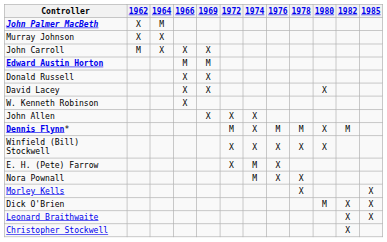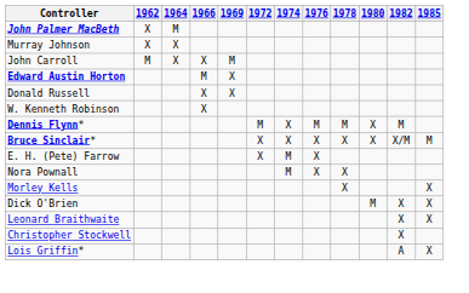 <table class="wikitable">
 <tr>
 <th>Controller</th>
 <th><a href='#'>1962</a></th>
 <th><a href='#'>1964</a></th>
 <th><a href='#'>1966</a></th>
 <th><a href='#'>1969</a></th>
 <th><a href='#'>1972</a></th>
 <th><a href='#'>1974</a></th>
 <th><a href='#'>1976</a></th>
 <th><a href='#'>1978</a></th>
 <th><a href='#'>1980</a></th>
 <th><a href='#'>1982</a></th>
 <th><a href='#'>1985</a></th>
 </tr>
 <tr align = "center">
 <td align = "left"><strong><em><a href='#'>John Palmer MacBeth </a></em></strong></td>
 <td>X</td>
 <td>M</td>
 <td></td>
 <td></td>
 <td></td>
 <td></td>
 <td></td>
 <td></td>
 <td></td>
 <td></td>
 <td></td>
 </tr>
 <tr align = "center">
 <td align = "left">Murray Johnson</td>
 <td>X</td>
 <td>X</td>
 <td></td>
 <td></td>
 <td></td>
 <td></td>
 <td></td>
 <td></td>
 <td></td>
 <td></td>
 <td></td>
 </tr>
 <tr align = "center">
 <td align = "left">John Carroll</td>
 <td>M</td>
 <td>X</td>
 <td>X</td>
-<td>X</td>
+<td>M</td>
 <td></td>
 <td></td>
 <td></td>
 <td></td>
 <td></td>
 <td></td>
 <td></td>
 </tr>
 <tr align = "center">
 <td align = "left"><strong><a href='#'>Edward Austin Horton</a></strong></td>
 <td></td>
 <td></td>
 <td>M</td>
-<td>M</td>
+<td>X</td>
 <td></td>
 <td></td>
 <td></td>
 <td></td>
 <td></td>
 <td></td>
 <td></td>
 </tr>
 <tr align = "center">
 <td align = "left">Donald Russell</td>
 <td></td>
 <td></td>
 <td>X</td>
 <td>X</td>
 <td></td>
 <td></td>
 <td></td>
 <td></td>
 <td></td>
 <td></td>
 <td></td>
 </tr>
 <tr align = "center">
-<td align = "left">David Lacey</td>
-<td></td>
-<td></td>
-<td>X</td>
-<td>X</td>
-<td></td>
-<td></td>
-<td></td>
-<td></td>
-<td>X</td>
-<td></td>
-<td></td>
-</tr>
-<tr align = "center">
 <td align = "left">W. Kenneth Robinson</td>
 <td></td>
 <td></td>
 <td>X</td>
 <td></td>
 <td></td>
 <td></td>
-<td></td>
-<td></td>
-<td></td>
-<td></td>
-<td></td>
-</tr>
-<tr align = "center">
-<td align = "left">John Allen</td>
-<td></td>
-<td></td>
-<td></td>
-<td>X</td>
-<td>X</td>
-<td>X</td>
 <td></td>
 <td></td>
 <td></td>
 <td></td>
 <td></td>
 </tr>
 <tr align = "center">
 <td align = "left"><strong><a href='#'>Dennis Flynn</a></strong>*</td>
 <td></td>
 <td></td>
 <td></td>
 <td></td>
 <td>M</td>
 <td>X</td>
 <td>M</td>
 <td>M</td>
 <td>X</td>
 <td>M</td>
 <td></td>
 </tr>
 <tr align = "center">
-<td align = "left">Winfield (Bill) Stockwell</td>
+<td align = "left"><strong><a href='#'>Bruce Sinclair</a></strong>*</td>
 <td></td>
 <td></td>
 <td></td>
 <td></td>
 <td>X</td>
 <td>X</td>
 <td>X</td>
 <td>X</td>
 <td>X</td>
-<td></td>
-<td></td>
+<td>X/M</td>
+<td>M</td>
 </tr>
 <tr align = "center">
 <td align = "left">E. H. (Pete) Farrow</td>
 <td></td>
 <td></td>
 <td></td>
 <td></td>
 <td>X</td>
 <td>M</td>
 <td>X</td>
 <td></td>
 <td></td>
 <td></td>
 <td></td>
 </tr>
 <tr align = "center">
 <td align = "left">Nora Pownall</td>
 <td></td>
 <td></td>
 <td></td>
 <td></td>
 <td></td>
 <td>M</td>
 <td>X</td>
 <td>X</td>
 <td></td>
 <td></td>
 <td></td>
 </tr>
 <tr align = "center">
 <td align = "left"><a href='#'>Morley Kells</a></td>
 <td></td>
 <td></td>
 <td></td>
 <td></td>
 <td></td>
 <td></td>
 <td></td>
 <td>X</td>
 <td></td>
 <td></td>
 <td>X</td>
 </tr>
 <tr align = "center">
 <td align = "left">Dick O'Brien</td>
 <td></td>
 <td></td>
 <td></td>
 <td></td>
 <td></td>
 <td></td>
 <td></td>
 <td></td>
 <td>M</td>
 <td>X</td>
 <td>X</td>
 </tr>
 <tr align = "center">
 <td align = "left"><a href='#'>Leonard Braithwaite</a></td>
 <td></td>
 <td></td>
 <td></td>
 <td></td>
 <td></td>
 <td></td>
 <td></td>
 <td></td>
 <td></td>
 <td>X</td>
 <td>X</td>
 </tr>
 <tr align = "center">
 <td align = "left"><a href='#'>Christopher Stockwell</a></td>
 <td></td>
 <td></td>
 <td></td>
 <td></td>
 <td></td>
 <td></td>
 <td></td>
 <td></td>
 <td></td>
 <td>X</td>
 <td></td>
 </tr>
+<tr align = "center">
+<td align = "left"><a href='#'>Lois Griffin</a>*</td>
+<td></td>
+<td></td>
+<td></td>
+<td></td>
+<td></td>
+<td></td>
+<td></td>
+<td></td>
+<td></td>
+<td>A</td>
+<td>X</td>
+</tr>
 </table>
